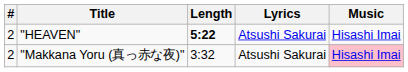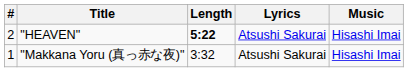 <table class="wikitable">
 <tr>
 <th>#</th>
 <th>Title</th>
 <th>Length</th>
 <th>Lyrics</th>
 <th>Music</th>
 </tr>
 <tr>
 <td>2</td>
 <td>"HEAVEN"</td>
 <td><strong>5:22</strong></td>
 <td><a href='#'>Atsushi Sakurai</a></td>
 <td><a href='#'>Hisashi Imai</a></td>
 </tr>
 <tr>
-<td>2</td>
+<td>1</td>
 <td>"Makkana Yoru (真っ赤な夜)"</td>
 <td>3:32</td>
 <td>Atsushi Sakurai</td>
-<td style="background: pink;"><a href='#'>Hisashi Imai</a></td>
+<td><a href='#'>Hisashi Imai</a></td>
 </tr>
 </table>
